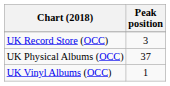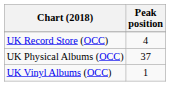 <table class="wikitable sortable plainrowheaders">
 <tr>
 <th scope="col">Chart (2018)</th>
 <th scope="col">Peak<br>position</th>
 </tr>
 <tr>
 </tr>
 <tr>
 </tr>
 <tr>
 </tr>
 <tr>
 </tr>
 <tr>
 </tr>
 <tr>
 </tr>
 <tr>
 </tr>
 <tr>
 </tr>
 <tr>
 <td><a href='#'>UK Record Store</a> (<a href='#'>OCC</a>)</td>
-<td style="text-align:center">3</td>
+<td style="text-align:center">4</td>
 </tr>
 <tr>
 <td>UK Physical Albums (<a href='#'>OCC</a>)</td>
 <td style="text-align:center">37</td>
 </tr>
 <tr>
 <td><a href='#'>UK Vinyl Albums</a> (<a href='#'>OCC</a>)</td>
 <td style="text-align:center">1</td>
 </tr>
 </table>
